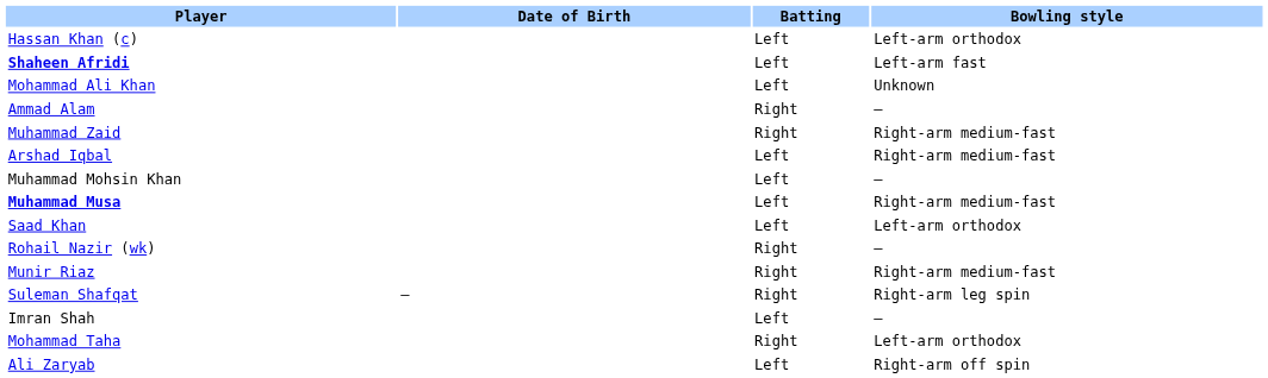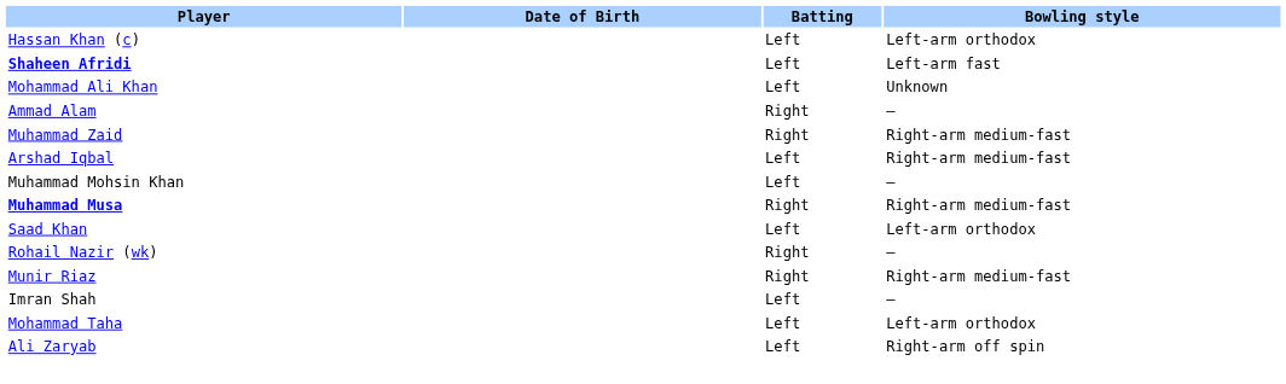 <table border="0" cellspacing="2" cellpadding="2" style="width:90%;">
 <tr style="background:#aad0ff;">
 <th width=20%>Player</th>
 <th width=18%>Date of Birth</th>
 <th width=6%>Batting</th>
 <th width=20%>Bowling style</th>
 </tr>
 <tr>
 <td><a href='#'>Hassan Khan</a> (<a href='#'>c</a>)</td>
 <td></td>
 <td>Left</td>
 <td>Left-arm orthodox</td>
 </tr>
 <tr>
 <td><strong><a href='#'>Shaheen Afridi</a></strong></td>
 <td></td>
 <td>Left</td>
 <td>Left-arm fast</td>
 </tr>
 <tr>
 <td><a href='#'>Mohammad Ali Khan</a></td>
 <td></td>
 <td>Left</td>
 <td>Unknown</td>
 </tr>
 <tr>
 <td><a href='#'>Ammad Alam</a></td>
 <td></td>
 <td>Right</td>
 <td>–</td>
 </tr>
 <tr>
 <td><a href='#'>Muhammad Zaid</a></td>
 <td></td>
 <td>Right</td>
 <td>Right-arm medium-fast</td>
 </tr>
 <tr>
 <td><a href='#'>Arshad Iqbal</a></td>
 <td></td>
 <td>Left</td>
 <td>Right-arm medium-fast</td>
 </tr>
 <tr>
 <td>Muhammad Mohsin Khan</td>
 <td></td>
 <td>Left</td>
 <td>–</td>
 </tr>
 <tr>
 <td><strong><a href='#'>Muhammad Musa</a></strong></td>
 <td></td>
-<td>Left</td>
+<td>Right</td>
 <td>Right-arm medium-fast</td>
 </tr>
 <tr>
 <td><a href='#'>Saad Khan</a></td>
 <td></td>
 <td>Left</td>
 <td>Left-arm orthodox</td>
 </tr>
 <tr>
 <td><a href='#'>Rohail Nazir</a> (<a href='#'>wk</a>)</td>
 <td></td>
 <td>Right</td>
 <td>–</td>
 </tr>
 <tr>
 <td><a href='#'>Munir Riaz</a></td>
 <td></td>
 <td>Right</td>
 <td>Right-arm medium-fast</td>
 </tr>
 <tr>
-<td><a href='#'>Suleman Shafqat</a></td>
-<td>–</td>
-<td>Right</td>
-<td>Right-arm leg spin</td>
-</tr>
-<tr>
 <td>Imran Shah</td>
 <td></td>
 <td>Left</td>
 <td>–</td>
 </tr>
 <tr>
 <td><a href='#'>Mohammad Taha</a></td>
 <td></td>
-<td>Right</td>
+<td>Left</td>
 <td>Left-arm orthodox</td>
 </tr>
 <tr>
 <td><a href='#'>Ali Zaryab</a></td>
 <td></td>
 <td>Left</td>
 <td>Right-arm off spin</td>
 </tr>
 </table>
